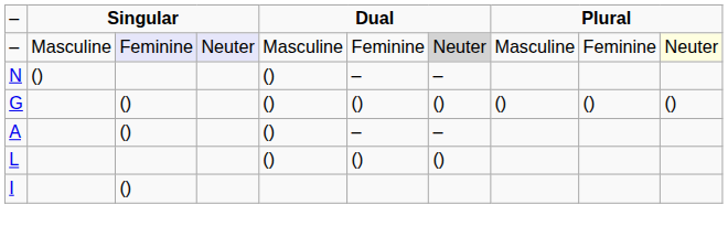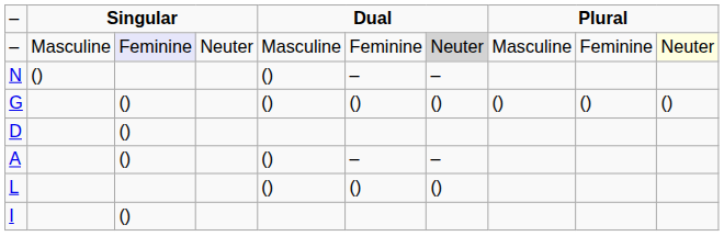 <table class="wikitable">
 <tr>
 <td>–</td>
 <td colspan="3" align="center"><strong>Singular</strong></td>
 <td colspan="3" align="center"><strong>Dual</strong></td>
 <td colspan="3" align="center"><strong>Plural</strong></td>
 </tr>
 <tr>
 <td>–</td>
 <td>Masculine</td>
 <td style="background: lavender;">Feminine</td>
-<td style="background: lavender;">Neuter</td>
+<td>Neuter</td>
 <td>Masculine</td>
 <td>Feminine</td>
 <td style="background: lightgrey;">Neuter</td>
 <td>Masculine</td>
 <td>Feminine</td>
 <td style="background: lightyellow;">Neuter</td>
 </tr>
 <tr>
 <td><a href='#'>N</a></td>
 <td> ()</td>
 <td></td>
 <td></td>
 <td>()</td>
 <td>–</td>
 <td>–</td>
 <td></td>
 <td></td>
 <td></td>
 </tr>
 <tr>
 <td><a href='#'>G</a></td>
 <td></td>
 <td> ()</td>
 <td></td>
 <td>()</td>
 <td>()</td>
 <td>()</td>
 <td> ()</td>
 <td> ()</td>
 <td> ()</td>
+</tr>
+<tr>
+<td><a href='#'>D</a></td>
+<td></td>
+<td> ()</td>
+<td></td>
+<td></td>
+<td></td>
+<td></td>
+<td></td>
+<td></td>
+<td></td>
 </tr>
 <tr>
 <td><a href='#'>A</a></td>
 <td></td>
 <td> ()</td>
 <td></td>
 <td>()</td>
 <td>–</td>
 <td>–</td>
 <td></td>
 <td></td>
 <td></td>
 </tr>
 <tr>
 <td><a href='#'>L</a></td>
 <td></td>
 <td></td>
 <td></td>
 <td>()</td>
 <td>()</td>
 <td>()</td>
 <td></td>
 <td></td>
 <td></td>
 </tr>
 <tr>
 <td><a href='#'>I</a></td>
 <td></td>
 <td> ()</td>
 <td></td>
 <td></td>
 <td></td>
 <td></td>
 <td></td>
 <td></td>
 <td></td>
 </tr>
 </table>
